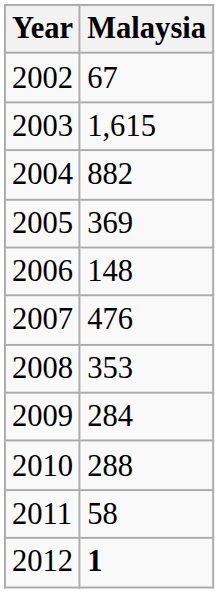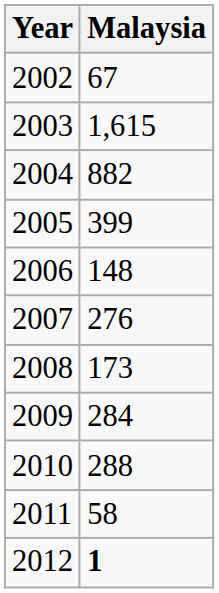 <table class="wikitable">
 <tr>
 <th>Year</th>
 <th>Malaysia</th>
 </tr>
 <tr>
 <td>2002</td>
 <td>67</td>
 </tr>
 <tr>
 <td>2003</td>
 <td>1,615</td>
 </tr>
 <tr>
 <td>2004</td>
 <td>882</td>
 </tr>
 <tr>
 <td>2005</td>
-<td>369</td>
+<td>399</td>
 </tr>
 <tr>
 <td>2006</td>
 <td>148</td>
 </tr>
 <tr>
 <td>2007</td>
-<td>476</td>
+<td>276</td>
 </tr>
 <tr>
 <td>2008</td>
-<td>353</td>
+<td>173</td>
 </tr>
 <tr>
 <td>2009</td>
 <td>284</td>
 </tr>
 <tr>
 <td>2010</td>
 <td>288</td>
 </tr>
 <tr>
 <td>2011</td>
 <td>58</td>
 </tr>
 <tr>
 <td>2012</td>
 <td><strong>1</strong></td>
 </tr>
 </table>
